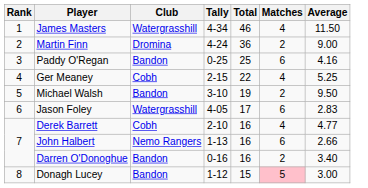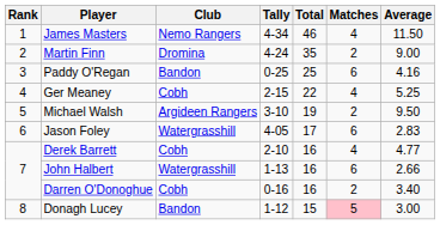 <table class="wikitable">
 <tr>
 <th>Rank</th>
 <th>Player</th>
 <th>Club</th>
 <th>Tally</th>
 <th>Total</th>
 <th>Matches</th>
 <th>Average</th>
 </tr>
 <tr>
 <td rowspan="1" style="text-align:center;">1</td>
 <td><a href='#'>James Masters</a></td>
-<td><a href='#'>Watergrasshill</a></td>
+<td><a href='#'>Nemo Rangers</a></td>
 <td align=center>4-34</td>
 <td align=center>46</td>
 <td align=center>4</td>
 <td align=center>11.50</td>
 </tr>
 <tr>
 <td rowspan="1" style="text-align:center;">2</td>
 <td><a href='#'>Martin Finn</a></td>
 <td><a href='#'>Dromina</a></td>
 <td align=center>4-24</td>
-<td align=center>36</td>
+<td align=center>35</td>
 <td align=center>2</td>
 <td align=center>9.00</td>
 </tr>
 <tr>
 <td rowspan="1" style="text-align:center;">3</td>
 <td>Paddy O'Regan</td>
 <td><a href='#'>Bandon</a></td>
 <td align=center>0-25</td>
 <td align=center>25</td>
 <td align=center>6</td>
 <td align=center>4.16</td>
 </tr>
 <tr>
 <td rowspan="1" style="text-align:center;">4</td>
 <td>Ger Meaney</td>
 <td><a href='#'>Cobh</a></td>
 <td align=center>2-15</td>
 <td align=center>22</td>
 <td align=center>4</td>
 <td align=center>5.25</td>
 </tr>
 <tr>
 <td rowspan="1" style="text-align:center;">5</td>
 <td>Michael Walsh</td>
-<td><a href='#'>Bandon</a></td>
+<td><a href='#'>Argideen Rangers</a></td>
 <td align=center>3-10</td>
 <td align=center>19</td>
 <td align=center>2</td>
 <td align=center>9.50</td>
 </tr>
 <tr>
 <td rowspan="1" style="text-align:center;">6</td>
 <td>Jason Foley</td>
 <td><a href='#'>Watergrasshill</a></td>
 <td align=center>4-05</td>
 <td align=center>17</td>
 <td align=center>6</td>
 <td align=center>2.83</td>
 </tr>
 <tr>
 <td rowspan="3" style="text-align:center;">7</td>
 <td><a href='#'>Derek Barrett</a></td>
 <td><a href='#'>Cobh</a></td>
 <td align=center>2-10</td>
 <td align=center>16</td>
 <td align=center>4</td>
 <td align=center>4.77</td>
 </tr>
 <tr>
 <td><a href='#'>John Halbert</a></td>
-<td><a href='#'>Nemo Rangers</a></td>
+<td><a href='#'>Watergrasshill</a></td>
 <td align=center>1-13</td>
 <td align=center>16</td>
 <td align=center>6</td>
 <td align=center>2.66</td>
 </tr>
 <tr>
 <td><a href='#'>Darren O'Donoghue</a></td>
-<td><a href='#'>Bandon</a></td>
+<td><a href='#'>Cobh</a></td>
 <td align=center>0-16</td>
 <td align=center>16</td>
 <td align=center>2</td>
 <td align=center>3.40</td>
 </tr>
 <tr>
 <td rowspan="1" style="text-align:center;">8</td>
 <td>Donagh Lucey</td>
 <td><a href='#'>Bandon</a></td>
 <td align=center>1-12</td>
 <td align=center>15</td>
 <td align=center style="background: pink;">5</td>
 <td align=center>3.00</td>
 </tr>
 </table>
